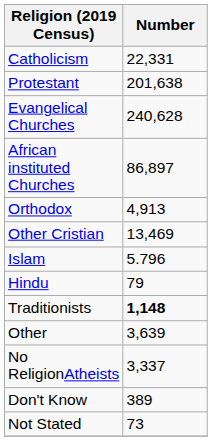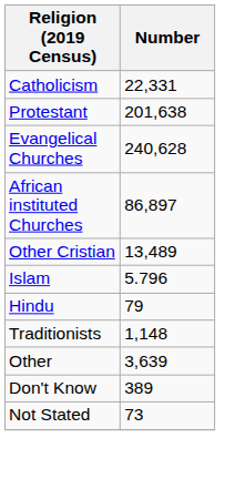 <table class="wikitable">
 <tr>
 <th style="width:100px;">Religion (2019 Census)</th>
 <th style="width:80px;">Number</th>
 </tr>
 <tr>
 <td><a href='#'>Catholicism</a></td>
 <td>22,331</td>
 </tr>
 <tr>
 <td><a href='#'>Protestant</a></td>
 <td>201,638</td>
 </tr>
 <tr>
 <td><a href='#'>Evangelical Churches</a></td>
 <td>240,628</td>
 </tr>
 <tr>
 <td><a href='#'>African instituted Churches</a></td>
 <td>86,897</td>
 </tr>
 <tr>
-<td><a href='#'>Orthodox</a></td>
-<td>4,913</td>
-</tr>
-<tr>
 <td><a href='#'>Other Cristian</a></td>
-<td>13,469</td>
+<td>13,489</td>
 </tr>
 <tr>
 <td><a href='#'>Islam</a></td>
 <td>5.796</td>
 </tr>
 <tr>
 <td><a href='#'>Hindu</a></td>
 <td>79</td>
 </tr>
 <tr>
 <td>Traditionists</td>
-<td><strong>1,148</strong></td>
+<td>1,148</td>
 </tr>
 <tr>
 <td>Other</td>
 <td>3,639</td>
-</tr>
-<tr>
-<td>No Religion<a href='#'>Atheists</a></td>
-<td>3,337</td>
 </tr>
 <tr>
 <td>Don't Know</td>
 <td>389</td>
 </tr>
 <tr>
 <td>Not Stated</td>
 <td>73</td>
 </tr>
 <tr>
 </tr>
 </table>
